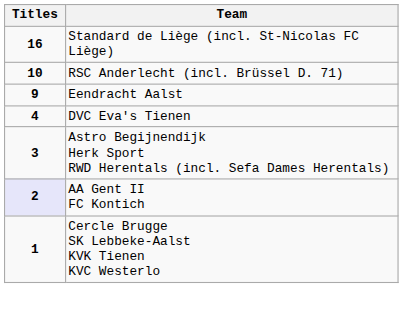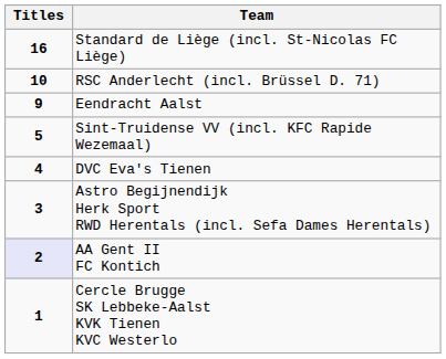 <table class="wikitable sortable" style="font-size:90%">
 <tr>
 <th width=50>Titles</th>
 <th width=300>Team</th>
 </tr>
 <tr>
 <td align=center><strong>16</strong></td>
 <td>Standard de Liège (incl. St-Nicolas FC Liège)</td>
 </tr>
 <tr>
 <td align=center><strong>10</strong></td>
 <td>RSC Anderlecht (incl. Brüssel D. 71)</td>
 </tr>
 <tr>
 <td align=center><strong>9</strong></td>
 <td>Eendracht Aalst</td>
 </tr>
 <tr>
+<td align=center><strong>5</strong></td>
+<td>Sint-Truidense VV (incl. KFC Rapide Wezemaal)</td>
+</tr>
+<tr>
 <td align=center><strong>4</strong></td>
 <td>DVC Eva's Tienen</td>
 </tr>
 <tr>
 <td align=center><strong>3</strong></td>
 <td>Astro Begijnendijk<br>Herk Sport<br>RWD Herentals (incl. Sefa Dames Herentals)</td>
 </tr>
 <tr>
 <td align=center style="background: lavender;"><strong>2</strong></td>
 <td>AA Gent II<br>FC Kontich</td>
 </tr>
 <tr>
 <td align=center><strong>1</strong></td>
 <td>Cercle Brugge<br>SK Lebbeke-Aalst<br>KVK Tienen<br>KVC Westerlo</td>
 </tr>
 </table>
